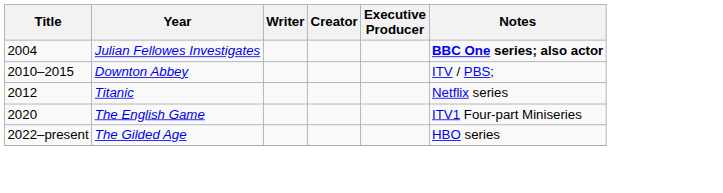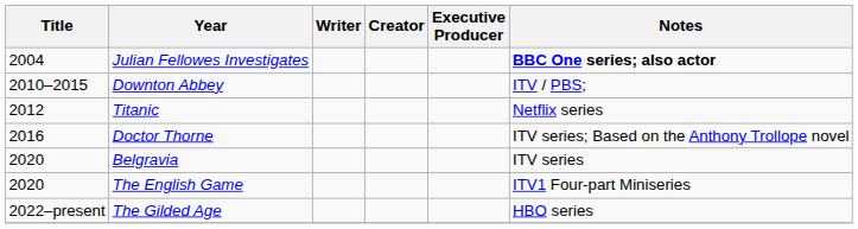 <table class="wikitable plainrowheaders">
 <tr>
 <th scope="col">Title</th>
 <th scope="col">Year</th>
 <th scope="col">Writer</th>
 <th scope="col">Creator</th>
 <th scope="col">Executive<br>Producer</th>
 <th scope="col">Notes</th>
 </tr>
 <tr>
 <td>2004</td>
 <td><em><a href='#'>Julian Fellowes Investigates</a></em></td>
 <td></td>
 <td></td>
 <td></td>
 <td><strong><a href='#'>BBC One</a> series; also actor</strong></td>
 </tr>
 <tr>
 <td>2010–2015</td>
 <td><em><a href='#'>Downton Abbey</a></em></td>
 <td></td>
 <td></td>
 <td></td>
 <td><a href='#'>ITV</a> / <a href='#'>PBS</a>; </td>
 </tr>
 <tr>
 <td>2012</td>
 <td><em><a href='#'>Titanic</a></em></td>
 <td></td>
 <td></td>
 <td></td>
 <td><a href='#'>Netflix</a> series</td>
 </tr>
 <tr>
+<td>2016</td>
+<td><em><a href='#'>Doctor Thorne</a></em></td>
+<td></td>
+<td></td>
+<td></td>
+<td>ITV series; Based on the <a href='#'>Anthony Trollope</a> novel</td>
+</tr>
+<tr>
+<td>2020</td>
+<td><em><a href='#'>Belgravia</a></em></td>
+<td></td>
+<td></td>
+<td></td>
+<td>ITV series</td>
+</tr>
+<tr>
 <td>2020</td>
 <td><em><a href='#'>The English Game</a></em></td>
 <td></td>
 <td></td>
 <td></td>
 <td><a href='#'>ITV1</a> Four-part Miniseries</td>
 </tr>
 <tr>
 <td>2022–present</td>
 <td><em><a href='#'>The Gilded Age</a></em></td>
 <td></td>
 <td></td>
 <td></td>
 <td><a href='#'>HBO</a> series</td>
 </tr>
 <tr>
 </tr>
 </table>
